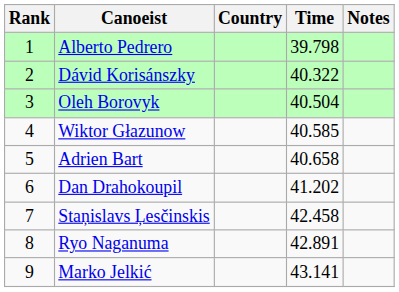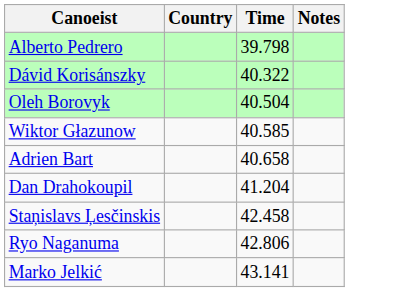 <table class="wikitable" style="text-align:center">
 <tr>
-<th>Rank</th>
 <th>Canoeist</th>
 <th>Country</th>
 <th>Time</th>
 <th>Notes</th>
 </tr>
 <tr bgcolor=bbffbb>
-<td>1</td>
 <td align="left"><a href='#'>Alberto Pedrero</a></td>
 <td align="left"></td>
 <td>39.798</td>
 <td></td>
 </tr>
 <tr bgcolor=bbffbb>
-<td>2</td>
 <td align="left"><a href='#'>Dávid Korisánszky</a></td>
 <td align="left"></td>
 <td>40.322</td>
 <td></td>
 </tr>
 <tr bgcolor=bbffbb>
-<td>3</td>
 <td align="left"><a href='#'>Oleh Borovyk</a></td>
 <td align="left"></td>
 <td>40.504</td>
 <td></td>
 </tr>
 <tr>
-<td>4</td>
 <td align="left"><a href='#'>Wiktor Głazunow</a></td>
 <td align="left"></td>
 <td>40.585</td>
 <td></td>
 </tr>
 <tr>
-<td>5</td>
 <td align="left"><a href='#'>Adrien Bart</a></td>
 <td align="left"></td>
 <td>40.658</td>
 <td></td>
 </tr>
 <tr>
-<td>6</td>
 <td align="left"><a href='#'>Dan Drahokoupil</a></td>
 <td align="left"></td>
-<td>41.202</td>
+<td>41.204</td>
 <td></td>
 </tr>
 <tr>
-<td>7</td>
 <td align="left"><a href='#'>Staņislavs Ļesčinskis</a></td>
 <td align="left"></td>
 <td>42.458</td>
 <td></td>
 </tr>
 <tr>
-<td>8</td>
 <td align="left"><a href='#'>Ryo Naganuma</a></td>
 <td align="left"></td>
-<td>42.891</td>
+<td>42.806</td>
 <td></td>
 </tr>
 <tr>
-<td>9</td>
 <td align="left"><a href='#'>Marko Jelkić</a></td>
 <td align="left"></td>
 <td>43.141</td>
 <td></td>
 </tr>
 </table>
